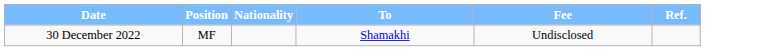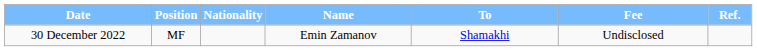 <table class="wikitable"  style="text-align:center; font-size:90%; ">
 <tr>
 <th style="background:#77BBFF; color:#FFFFFF; width:200px;">Date</th>
 <th style="background:#77BBFF; color:#FFFFFF; width:50px;">Position</th>
 <th style="background:#77BBFF; color:#FFFFFF; width:50px;">Nationality</th>
+<th style="background:#77BBFF; color:#FFFFFF; width:200px;">Name</th>
 <th style="background:#77BBFF; color:#FFFFFF; width:200px;">To</th>
 <th style="background:#77BBFF; color:#FFFFFF; width:200px;">Fee</th>
 <th style="background:#77BBFF; color:#FFFFFF; width:50px;">Ref.</th>
 </tr>
 <tr>
 <td>30 December 2022</td>
 <td>MF</td>
 <td></td>
+<td>Emin Zamanov</td>
 <td><a href='#'>Shamakhi</a></td>
 <td>Undisclosed</td>
 <td></td>
 </tr>
 </table>
